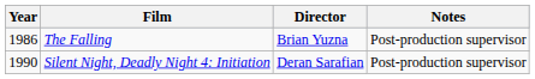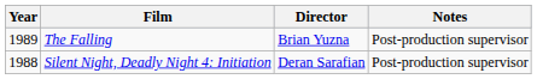 <table class="wikitable">
 <tr style="background:#b0c4de; text-align:center;">
 <th>Year</th>
 <th>Film</th>
 <th>Director</th>
 <th>Notes</th>
 </tr>
 <tr>
-<td>1986</td>
+<td>1989</td>
 <td><em><a href='#'>The Falling</a></em></td>
 <td><a href='#'>Brian Yuzna</a></td>
 <td>Post-production supervisor</td>
 </tr>
 <tr>
-<td>1990</td>
+<td>1988</td>
 <td><em><a href='#'>Silent Night, Deadly Night 4: Initiation</a></em></td>
 <td><a href='#'>Deran Sarafian</a></td>
 <td>Post-production supervisor</td>
 </tr>
 </table>
